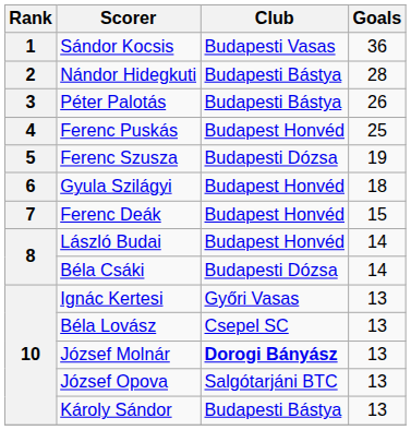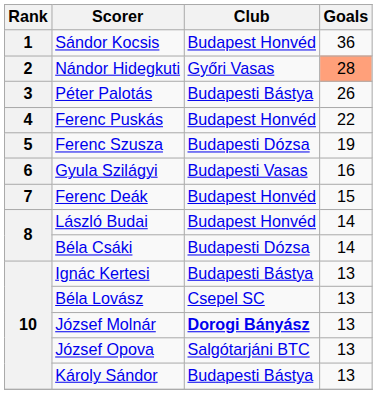 <table class="wikitable" style="text-align:center">
 <tr>
 <th>Rank</th>
 <th>Scorer</th>
 <th>Club</th>
 <th>Goals</th>
 </tr>
 <tr>
 <th rowspan="1">1</th>
 <td align=left> <a href='#'>Sándor Kocsis</a></td>
-<td align=left><a href='#'>Budapesti Vasas</a></td>
+<td align=left><a href='#'>Budapest Honvéd</a></td>
 <td>36</td>
 </tr>
 <tr>
 <th rowspan="1">2</th>
 <td align=left> <a href='#'>Nándor Hidegkuti</a></td>
-<td align=left><a href='#'>Budapesti Bástya</a></td>
-<td>28</td>
+<td align=left><a href='#'>Győri Vasas</a></td>
+<td style="background: lightsalmon;">28</td>
 </tr>
 <tr>
 <th rowspan="1">3</th>
 <td align=left> <a href='#'>Péter Palotás</a></td>
 <td align=left><a href='#'>Budapesti Bástya</a></td>
 <td>26</td>
 </tr>
 <tr>
 <th rowspan="1">4</th>
 <td align=left> <a href='#'>Ferenc Puskás</a></td>
 <td align=left><a href='#'>Budapest Honvéd</a></td>
-<td>25</td>
+<td>22</td>
 </tr>
 <tr>
 <th rowspan="1">5</th>
 <td align=left> <a href='#'>Ferenc Szusza</a></td>
 <td align=left><a href='#'>Budapesti Dózsa</a></td>
 <td>19</td>
 </tr>
 <tr>
 <th rowspan="1">6</th>
 <td align=left> <a href='#'>Gyula Szilágyi</a></td>
-<td align=left><a href='#'>Budapest Honvéd</a></td>
-<td>18</td>
+<td align=left><a href='#'>Budapesti Vasas</a></td>
+<td>16</td>
 </tr>
 <tr>
 <th rowspan="1">7</th>
 <td align=left> <a href='#'>Ferenc Deák</a></td>
 <td align=left><a href='#'>Budapest Honvéd</a></td>
 <td>15</td>
 </tr>
 <tr>
 <th rowspan="2">8</th>
 <td align=left> <a href='#'>László Budai</a></td>
 <td align=left><a href='#'>Budapest Honvéd</a></td>
 <td>14</td>
 </tr>
 <tr>
 <td align=left> <a href='#'>Béla Csáki</a></td>
 <td align=left><a href='#'>Budapesti Dózsa</a></td>
 <td>14</td>
 </tr>
 <tr>
 <th rowspan="5">10</th>
 <td align=left> <a href='#'>Ignác Kertesi</a></td>
-<td align=left><a href='#'>Győri Vasas</a></td>
+<td align=left><a href='#'>Budapesti Bástya</a></td>
 <td>13</td>
 </tr>
 <tr>
 <td align=left> <a href='#'>Béla Lovász</a></td>
 <td align=left><a href='#'>Csepel SC</a></td>
 <td>13</td>
 </tr>
 <tr>
 <td align=left> <a href='#'>József Molnár</a></td>
 <td align=left><strong><a href='#'>Dorogi Bányász</a></strong></td>
 <td>13</td>
 </tr>
 <tr>
 <td align=left> <a href='#'>József Opova</a></td>
 <td align=left><a href='#'>Salgótarjáni BTC</a></td>
 <td>13</td>
 </tr>
 <tr>
 <td align=left> <a href='#'>Károly Sándor</a></td>
 <td align=left><a href='#'>Budapesti Bástya</a></td>
 <td>13</td>
 </tr>
 <tr>
 </tr>
 </table>
